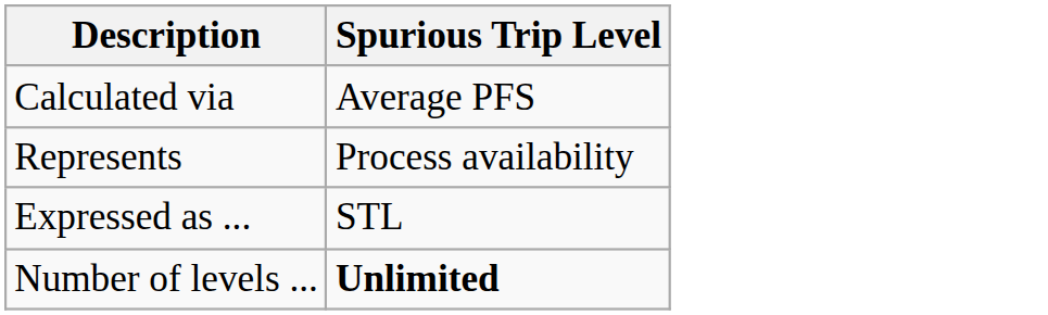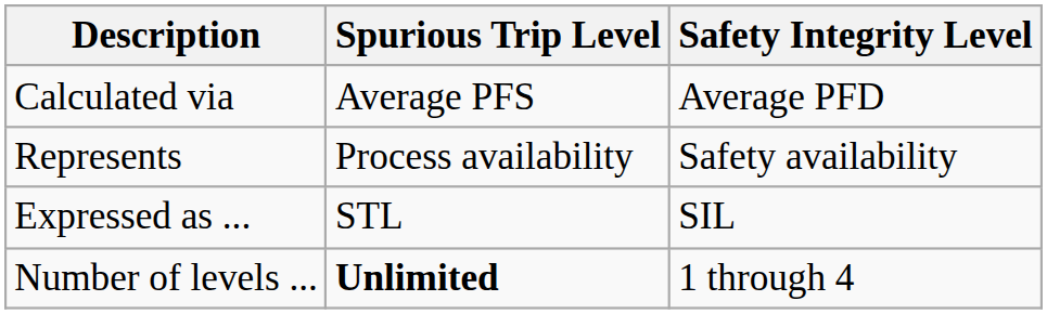 <table class="wikitable">
 <tr>
 <th>Description</th>
 <th>Spurious Trip Level</th>
+<th>Safety Integrity Level</th>
 </tr>
 <tr>
 <td>Calculated via</td>
 <td>Average PFS</td>
+<td>Average PFD</td>
 </tr>
 <tr>
 <td>Represents</td>
 <td>Process availability</td>
+<td>Safety availability</td>
 </tr>
 <tr>
 <td>Expressed as ...</td>
 <td>STL</td>
+<td>SIL</td>
 </tr>
 <tr>
 <td>Number of levels ...</td>
 <td><strong>Unlimited</strong></td>
+<td>1 through 4</td>
 </tr>
 </table>
